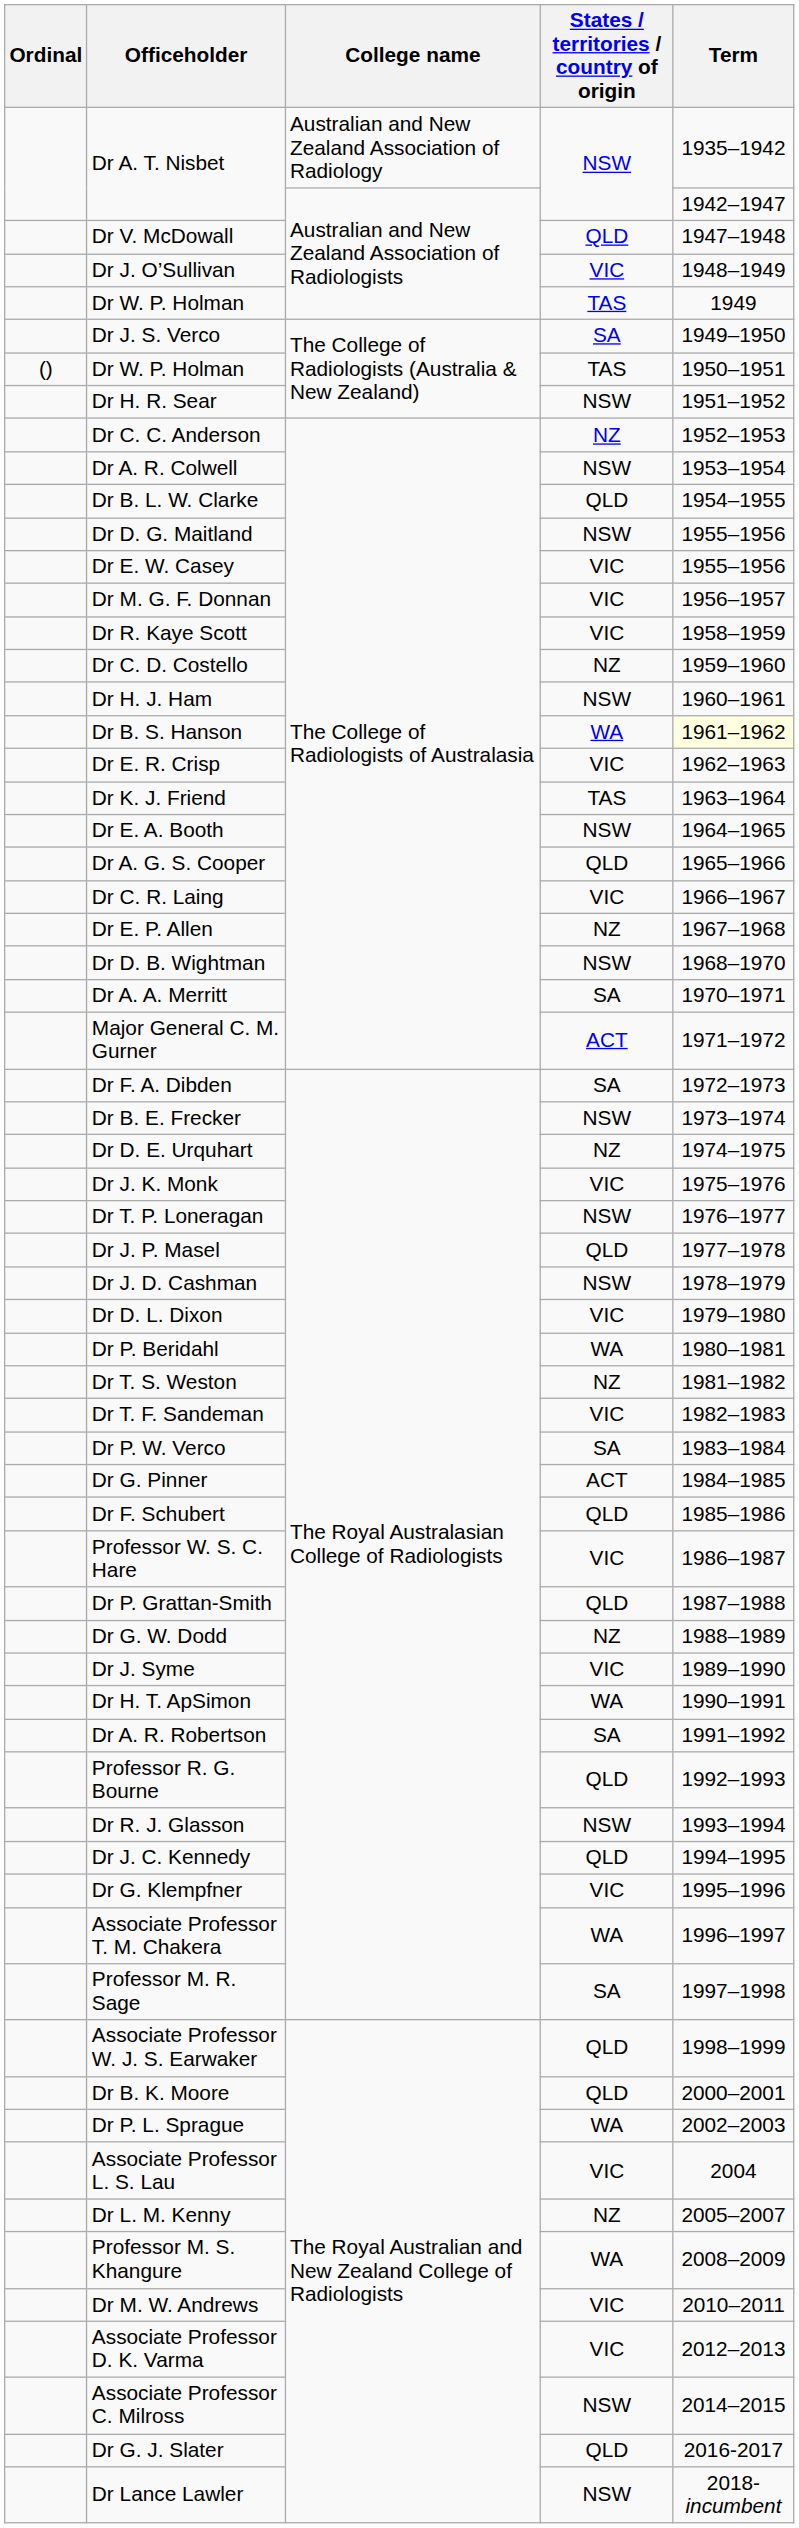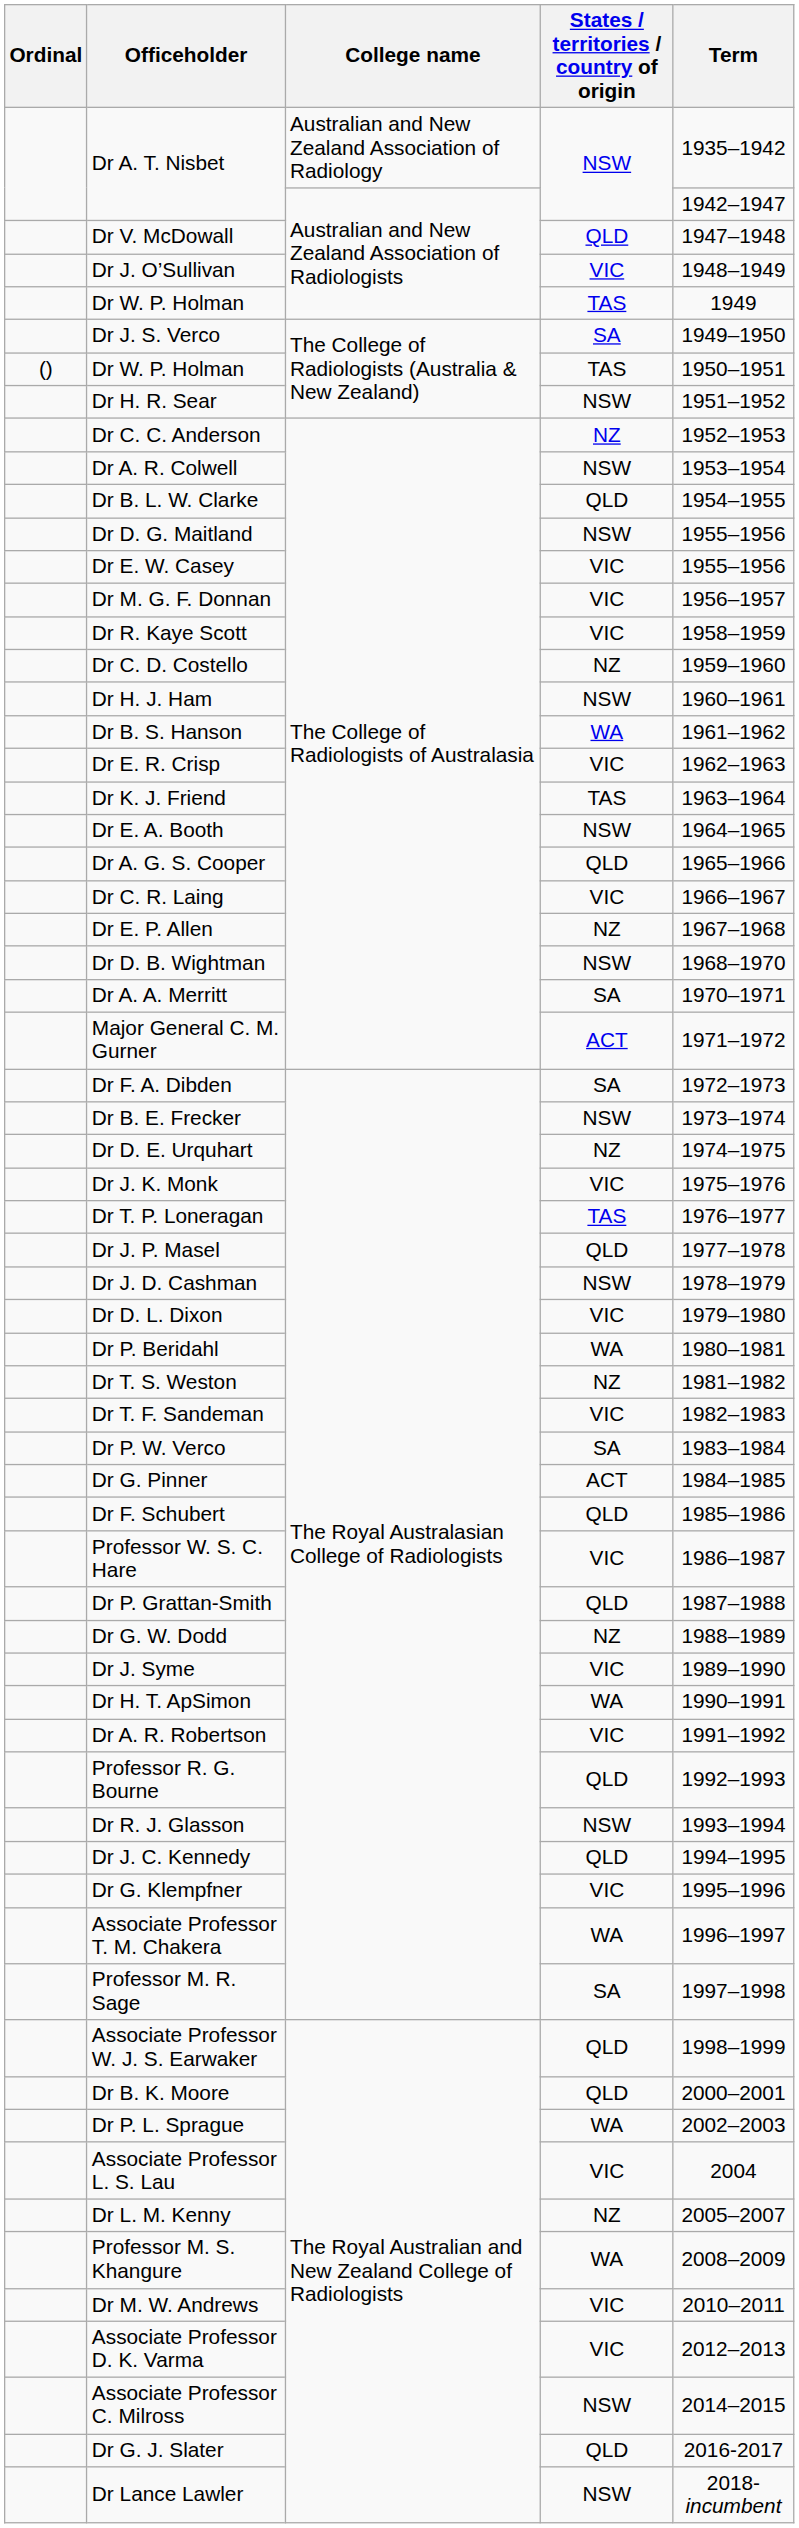 <table class="wikitable sortable">
 <tr>
 <th>Ordinal</th>
 <th>Officeholder</th>
 <th>College name</th>
 <th><a href='#'>States / territories</a> /<br><a href='#'>country</a> of origin</th>
 <th>Term</th>
 </tr>
 <tr>
 <td align=center rowspan=2></td>
 <td rowspan=2>Dr A. T. Nisbet</td>
 <td>Australian and New Zealand Association of Radiology</td>
 <td align=center rowspan=2><a href='#'>NSW</a></td>
 <td align=center>1935–1942</td>
 </tr>
 <tr>
 <td rowspan=4>Australian and New Zealand Association of Radiologists</td>
 <td align=center>1942–1947</td>
 </tr>
 <tr>
 <td align=center></td>
 <td>Dr V. McDowall</td>
 <td align=center><a href='#'>QLD</a></td>
 <td align=center>1947–1948</td>
 </tr>
 <tr>
 <td align=center></td>
 <td>Dr J. O’Sullivan</td>
 <td align=center><a href='#'>VIC</a></td>
 <td align=center>1948–1949</td>
 </tr>
 <tr>
 <td align=center></td>
 <td>Dr W. P. Holman</td>
 <td align=center><a href='#'>TAS</a></td>
 <td align=center>1949</td>
 </tr>
 <tr>
 <td align=center></td>
 <td>Dr J. S. Verco</td>
 <td rowspan=3>The College of Radiologists (Australia & New Zealand)</td>
 <td align=center><a href='#'>SA</a></td>
 <td align=center>1949–1950</td>
 </tr>
 <tr>
 <td align=center>()</td>
 <td>Dr W. P. Holman</td>
 <td align=center>TAS</td>
 <td align=center>1950–1951</td>
 </tr>
 <tr>
 <td align=center></td>
 <td>Dr H. R. Sear</td>
 <td align=center>NSW</td>
 <td align=center>1951–1952</td>
 </tr>
 <tr>
 <td align=center></td>
 <td>Dr C. C. Anderson</td>
 <td rowspan=19>The College of Radiologists of Australasia</td>
 <td align=center><a href='#'>NZ</a></td>
 <td align=center>1952–1953</td>
 </tr>
 <tr>
 <td align=center></td>
 <td>Dr A. R. Colwell</td>
 <td align=center>NSW</td>
 <td align=center>1953–1954</td>
 </tr>
 <tr>
 <td align=center></td>
 <td>Dr B. L. W. Clarke</td>
 <td align=center>QLD</td>
 <td align=center>1954–1955</td>
 </tr>
 <tr>
 <td align=center></td>
 <td>Dr D. G. Maitland</td>
 <td align=center>NSW</td>
 <td align=center>1955–1956</td>
 </tr>
 <tr>
 <td align=center></td>
 <td>Dr E. W. Casey</td>
 <td align=center>VIC</td>
 <td align=center>1955–1956</td>
 </tr>
 <tr>
 <td align=center></td>
 <td>Dr M. G. F. Donnan</td>
 <td align=center>VIC</td>
 <td align=center>1956–1957</td>
 </tr>
 <tr>
 <td align=center></td>
 <td>Dr R. Kaye Scott</td>
 <td align=center>VIC</td>
 <td align=center>1958–1959</td>
 </tr>
 <tr>
 <td align=center></td>
 <td>Dr C. D. Costello</td>
 <td align=center>NZ</td>
 <td align=center>1959–1960</td>
 </tr>
 <tr>
 <td align=center></td>
 <td>Dr H. J. Ham</td>
 <td align=center>NSW</td>
 <td align=center>1960–1961</td>
 </tr>
 <tr>
 <td align=center></td>
 <td>Dr B. S. Hanson</td>
 <td align=center><a href='#'>WA</a></td>
-<td align=center style="background: lightyellow;">1961–1962</td>
+<td align=center>1961–1962</td>
 </tr>
 <tr>
 <td align=center></td>
 <td>Dr E. R. Crisp</td>
 <td align=center>VIC</td>
 <td align=center>1962–1963</td>
 </tr>
 <tr>
 <td align=center></td>
 <td>Dr K. J. Friend</td>
 <td align=center>TAS</td>
 <td align=center>1963–1964</td>
 </tr>
 <tr>
 <td align=center></td>
 <td>Dr E. A. Booth</td>
 <td align=center>NSW</td>
 <td align=center>1964–1965</td>
 </tr>
 <tr>
 <td align=center></td>
 <td>Dr A. G. S. Cooper</td>
 <td align=center>QLD</td>
 <td align=center>1965–1966</td>
 </tr>
 <tr>
 <td align=center></td>
 <td>Dr C. R. Laing</td>
 <td align=center>VIC</td>
 <td align=center>1966–1967</td>
 </tr>
 <tr>
 <td align=center></td>
 <td>Dr E. P. Allen</td>
 <td align=center>NZ</td>
 <td align=center>1967–1968</td>
 </tr>
 <tr>
 <td align=center></td>
 <td>Dr D. B. Wightman</td>
 <td align=center>NSW</td>
 <td align=center>1968–1970</td>
 </tr>
 <tr>
 <td align=center></td>
 <td>Dr A. A. Merritt</td>
 <td align=center>SA</td>
 <td align=center>1970–1971</td>
 </tr>
 <tr>
 <td align=center></td>
 <td>Major General C. M. Gurner</td>
 <td align=center><a href='#'>ACT</a></td>
 <td align=center>1971–1972</td>
 </tr>
 <tr>
 <td align=center></td>
 <td>Dr F. A. Dibden</td>
 <td rowspan=26>The Royal Australasian College of Radiologists</td>
 <td align=center>SA</td>
 <td align=center>1972–1973</td>
 </tr>
 <tr>
 <td align=center></td>
 <td>Dr B. E. Frecker</td>
 <td align=center>NSW</td>
 <td align=center>1973–1974</td>
 </tr>
 <tr>
 <td align=center></td>
 <td>Dr D. E. Urquhart</td>
 <td align=center>NZ</td>
 <td align=center>1974–1975</td>
 </tr>
 <tr>
 <td align=center></td>
 <td>Dr J. K. Monk</td>
 <td align=center>VIC</td>
 <td align=center>1975–1976</td>
 </tr>
 <tr>
 <td align=center></td>
 <td>Dr T. P. Loneragan</td>
-<td align=center>NSW</td>
+<td align=center><a href='#'>TAS</a></td>
 <td align=center>1976–1977</td>
 </tr>
 <tr>
 <td align=center></td>
 <td>Dr J. P. Masel</td>
 <td align=center>QLD</td>
 <td align=center>1977–1978</td>
 </tr>
 <tr>
 <td align=center></td>
 <td>Dr J. D. Cashman</td>
 <td align=center>NSW</td>
 <td align=center>1978–1979</td>
 </tr>
 <tr>
 <td align=center></td>
 <td>Dr D. L. Dixon</td>
 <td align=center>VIC</td>
 <td align=center>1979–1980</td>
 </tr>
 <tr>
 <td align=center></td>
 <td>Dr P. Beridahl</td>
 <td align=center>WA</td>
 <td align=center>1980–1981</td>
 </tr>
 <tr>
 <td align=center></td>
 <td>Dr T. S. Weston</td>
 <td align=center>NZ</td>
 <td align=center>1981–1982</td>
 </tr>
 <tr>
 <td align=center></td>
 <td>Dr T. F. Sandeman</td>
 <td align=center>VIC</td>
 <td align=center>1982–1983</td>
 </tr>
 <tr>
 <td align=center></td>
 <td>Dr P. W. Verco</td>
 <td align=center>SA</td>
 <td align=center>1983–1984</td>
 </tr>
 <tr>
 <td align=center></td>
 <td>Dr G. Pinner</td>
 <td align=center>ACT</td>
 <td align=center>1984–1985</td>
 </tr>
 <tr>
 <td align=center></td>
 <td>Dr F. Schubert</td>
 <td align=center>QLD</td>
 <td align=center>1985–1986</td>
 </tr>
 <tr>
 <td align=center></td>
 <td>Professor W. S. C. Hare</td>
 <td align=center>VIC</td>
 <td align=center>1986–1987</td>
 </tr>
 <tr>
 <td align=center></td>
 <td>Dr P. Grattan-Smith</td>
 <td align=center>QLD</td>
 <td align=center>1987–1988</td>
 </tr>
 <tr>
 <td align=center></td>
 <td>Dr G. W. Dodd</td>
 <td align=center>NZ</td>
 <td align=center>1988–1989</td>
 </tr>
 <tr>
 <td align=center></td>
 <td>Dr J. Syme</td>
 <td align=center>VIC</td>
 <td align=center>1989–1990</td>
 </tr>
 <tr>
 <td align=center></td>
 <td>Dr H. T. ApSimon</td>
 <td align=center>WA</td>
 <td align=center>1990–1991</td>
 </tr>
 <tr>
 <td align=center></td>
 <td>Dr A. R. Robertson</td>
-<td align=center>SA</td>
+<td align=center>VIC</td>
 <td align=center>1991–1992</td>
 </tr>
 <tr>
 <td align=center></td>
 <td>Professor R. G. Bourne</td>
 <td align=center>QLD</td>
 <td align=center>1992–1993</td>
 </tr>
 <tr>
 <td align=center></td>
 <td>Dr R. J. Glasson</td>
 <td align=center>NSW</td>
 <td align=center>1993–1994</td>
 </tr>
 <tr>
 <td align=center></td>
 <td>Dr J. C. Kennedy</td>
 <td align=center>QLD</td>
 <td align=center>1994–1995</td>
 </tr>
 <tr>
 <td align=center></td>
 <td>Dr G. Klempfner</td>
 <td align=center>VIC</td>
 <td align=center>1995–1996</td>
 </tr>
 <tr>
 <td align=center></td>
 <td>Associate Professor T. M. Chakera</td>
 <td align=center>WA</td>
 <td align=center>1996–1997</td>
 </tr>
 <tr>
 <td align=center></td>
 <td>Professor M. R. Sage</td>
 <td align=center>SA</td>
 <td align=center>1997–1998</td>
 </tr>
 <tr>
 <td align=center></td>
 <td>Associate Professor W. J. S. Earwaker</td>
 <td rowspan=11>The Royal Australian and New Zealand College of Radiologists</td>
 <td align=center>QLD</td>
 <td align=center>1998–1999</td>
 </tr>
 <tr>
 <td align=center></td>
 <td>Dr B. K. Moore</td>
 <td align=center>QLD</td>
 <td align=center>2000–2001</td>
 </tr>
 <tr>
 <td align=center></td>
 <td>Dr P. L. Sprague</td>
 <td align=center>WA</td>
 <td align=center>2002–2003</td>
 </tr>
 <tr>
 <td align=center></td>
 <td>Associate Professor L. S. Lau</td>
 <td align=center>VIC</td>
 <td align=center>2004</td>
 </tr>
 <tr>
 <td align=center></td>
 <td>Dr L. M. Kenny</td>
 <td align=center>NZ</td>
 <td align=center>2005–2007</td>
 </tr>
 <tr>
 <td align=center></td>
 <td>Professor M. S. Khangure</td>
 <td align=center>WA</td>
 <td align=center>2008–2009</td>
 </tr>
 <tr>
 <td align=center></td>
 <td>Dr M. W. Andrews</td>
 <td align=center>VIC</td>
 <td align=center>2010–2011</td>
 </tr>
 <tr>
 <td align=center></td>
 <td>Associate Professor D. K. Varma</td>
 <td align=center>VIC</td>
 <td align=center>2012–2013</td>
 </tr>
 <tr>
 <td align=center></td>
 <td>Associate Professor C. Milross</td>
 <td align=center>NSW</td>
 <td align=center>2014–2015</td>
 </tr>
 <tr>
 <td align=center></td>
 <td>Dr G. J. Slater</td>
 <td align=center>QLD</td>
 <td align=center>2016-2017</td>
 </tr>
 <tr>
 <td align=center></td>
 <td>Dr Lance Lawler</td>
 <td align=center>NSW</td>
 <td align=center>2018-<em>incumbent</em></td>
 </tr>
 </table>
